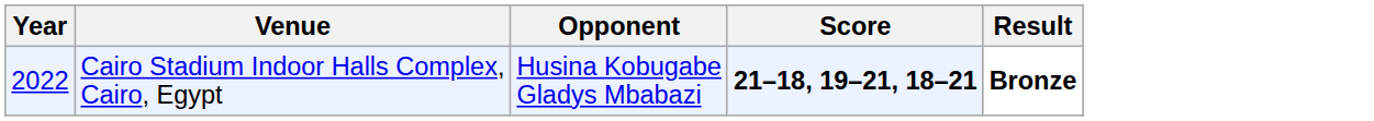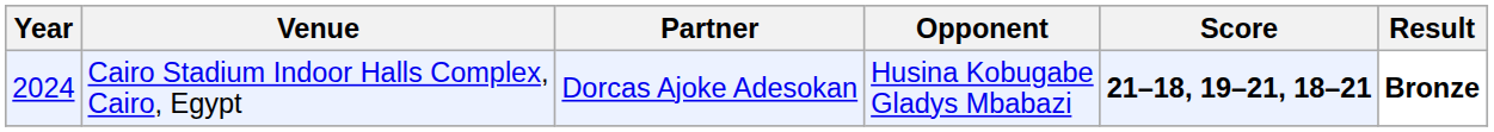 <table class="sortable wikitable" style="font-size: 90%;">
 <tr>
 <th>Year</th>
 <th>Venue</th>
+<th>Partner</th>
 <th>Opponent</th>
 <th>Score</th>
 <th>Result</th>
 </tr>
 <tr style="background:#ECF2FF">
-<td align="center"><a href='#'>2022</a></td>
+<td align="center"><a href='#'>2024</a></td>
 <td align="left"><a href='#'>Cairo Stadium Indoor Halls Complex</a>,<br><a href='#'>Cairo</a>, Egypt</td>
+<td align="left"> <a href='#'>Dorcas Ajoke Adesokan</a></td>
 <td align="left"> <a href='#'>Husina Kobugabe</a><br> <a href='#'>Gladys Mbabazi</a></td>
 <td align="left"><strong>21–18, 19–21, 18–21</strong></td>
 <td style="text-align:left; background:white"> <strong>Bronze</strong></td>
 </tr>
 </table>
